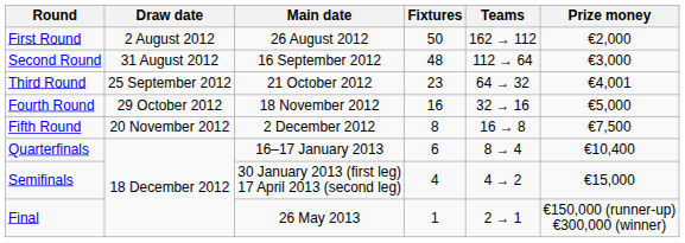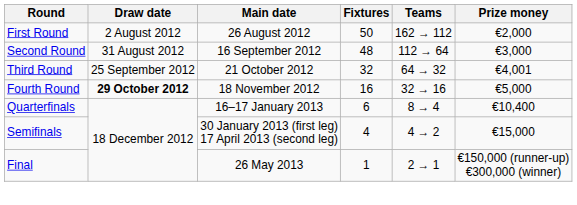 <table class="wikitable" style="text-align:center;">
 <tr>
 <th>Round</th>
 <th>Draw date</th>
 <th>Main date</th>
 <th>Fixtures</th>
 <th>Teams</th>
 <th>Prize money</th>
 </tr>
 <tr>
 <td style="text-align:left;"><a href='#'>First Round</a></td>
 <td>2 August 2012</td>
 <td>26 August 2012</td>
 <td>50</td>
 <td>162 → 112</td>
 <td>€2,000</td>
 </tr>
 <tr>
 <td style="text-align:left;"><a href='#'>Second Round</a></td>
 <td>31 August 2012</td>
 <td>16 September 2012</td>
 <td>48</td>
 <td>112 → 64</td>
 <td>€3,000</td>
 </tr>
 <tr>
 <td style="text-align:left;"><a href='#'>Third Round</a></td>
 <td>25 September 2012</td>
 <td>21 October 2012</td>
-<td>23</td>
+<td>32</td>
 <td>64 → 32</td>
 <td>€4,001</td>
 </tr>
 <tr>
 <td style="text-align:left;"><a href='#'>Fourth Round</a></td>
-<td>29 October 2012</td>
+<td><strong>29 October 2012</strong></td>
 <td>18 November 2012</td>
 <td>16</td>
 <td>32 → 16</td>
 <td>€5,000</td>
-</tr>
-<tr>
-<td style="text-align:left;"><a href='#'>Fifth Round</a></td>
-<td>20 November 2012</td>
-<td>2 December 2012</td>
-<td>8</td>
-<td>16 → 8</td>
-<td>€7,500</td>
 </tr>
 <tr>
 <td style="text-align:left;"><a href='#'>Quarterfinals</a></td>
 <td rowspan="3">18 December 2012</td>
 <td>16–17 January 2013</td>
 <td>6</td>
 <td>8 → 4</td>
 <td>€10,400</td>
 </tr>
 <tr>
 <td style="text-align:left;"><a href='#'>Semifinals</a></td>
 <td>30 January 2013 (first leg)<br>17 April 2013 (second leg)</td>
 <td>4</td>
 <td>4 → 2</td>
 <td>€15,000</td>
 </tr>
 <tr>
 <td style="text-align:left;"><a href='#'>Final</a></td>
 <td>26 May 2013</td>
 <td>1</td>
 <td>2 → 1</td>
 <td>€150,000 (runner-up)<br>€300,000 (winner)</td>
 </tr>
 </table>
